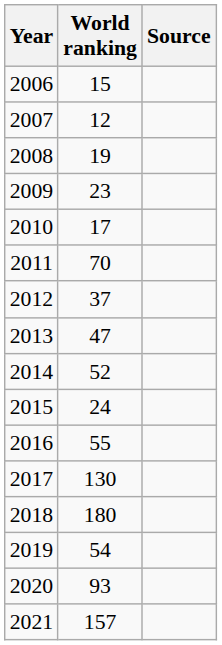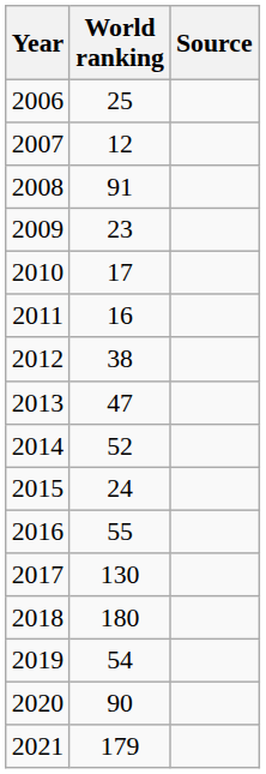 <table class="wikitable" style="text-align:center; font-size: 95%;">
 <tr>
 <th>Year</th>
 <th>World<br>ranking</th>
 <th>Source</th>
 </tr>
 <tr>
 <td>2006</td>
-<td>15</td>
+<td>25</td>
 <td></td>
 </tr>
 <tr>
 <td>2007</td>
 <td>12</td>
 <td></td>
 </tr>
 <tr>
 <td>2008</td>
-<td>19</td>
+<td>91</td>
 <td></td>
 </tr>
 <tr>
 <td>2009</td>
 <td>23</td>
 <td></td>
 </tr>
 <tr>
 <td>2010</td>
 <td>17</td>
 <td></td>
 </tr>
 <tr>
 <td>2011</td>
-<td>70</td>
+<td>16</td>
 <td></td>
 </tr>
 <tr>
 <td>2012</td>
-<td>37</td>
+<td>38</td>
 <td></td>
 </tr>
 <tr>
 <td>2013</td>
 <td>47</td>
 <td></td>
 </tr>
 <tr>
 <td>2014</td>
 <td>52</td>
 <td></td>
 </tr>
 <tr>
 <td>2015</td>
 <td>24</td>
 <td></td>
 </tr>
 <tr>
 <td>2016</td>
 <td>55</td>
 <td></td>
 </tr>
 <tr>
 <td>2017</td>
 <td>130</td>
 <td></td>
 </tr>
 <tr>
 <td>2018</td>
 <td>180</td>
 <td></td>
 </tr>
 <tr>
 <td>2019</td>
 <td>54</td>
 <td></td>
 </tr>
 <tr>
 <td>2020</td>
-<td>93</td>
+<td>90</td>
 <td></td>
 </tr>
 <tr>
 <td>2021</td>
-<td>157</td>
+<td>179</td>
 <td></td>
 </tr>
 </table>
